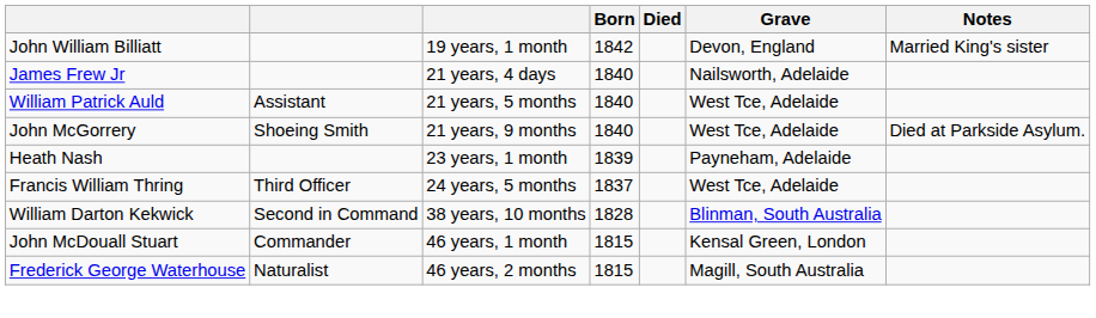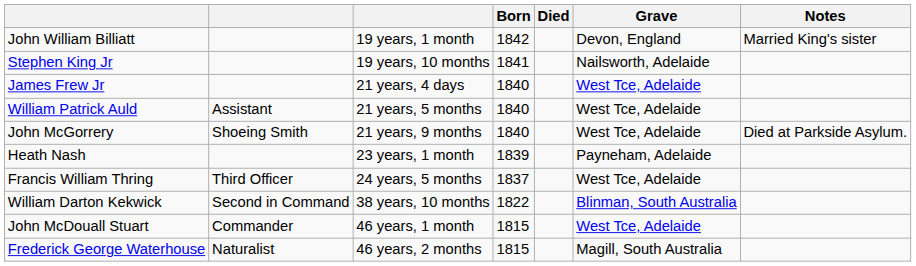 <table class=wikitable>
 <tr>
 <th></th>
 <th></th>
 <th></th>
 <th>Born</th>
 <th>Died</th>
 <th>Grave</th>
 <th>Notes</th>
 </tr>
 <tr>
 <td>John William Billiatt</td>
 <td></td>
 <td>19 years, 1 month</td>
 <td>1842</td>
 <td></td>
 <td>Devon, England</td>
 <td>Married King's sister</td>
 </tr>
 <tr>
+<td><a href='#'>Stephen King Jr</a></td>
+<td></td>
+<td>19 years, 10 months</td>
+<td>1841</td>
+<td></td>
+<td>Nailsworth, Adelaide</td>
+<td></td>
+</tr>
+<tr>
 <td><a href='#'>James Frew Jr</a></td>
 <td></td>
 <td>21 years, 4 days</td>
 <td>1840</td>
 <td></td>
-<td>Nailsworth, Adelaide</td>
+<td><a href='#'>West Tce, Adelaide</a></td>
 <td></td>
 </tr>
 <tr>
 <td><a href='#'>William Patrick Auld</a></td>
 <td>Assistant</td>
 <td>21 years, 5 months</td>
 <td>1840</td>
 <td></td>
 <td>West Tce, Adelaide</td>
 <td></td>
 </tr>
 <tr>
 <td>John McGorrery</td>
 <td>Shoeing Smith</td>
 <td>21 years, 9 months</td>
 <td>1840</td>
 <td></td>
 <td>West Tce, Adelaide</td>
 <td>Died at Parkside Asylum.</td>
 </tr>
 <tr>
 <td>Heath Nash</td>
 <td></td>
 <td>23 years, 1 month</td>
 <td>1839</td>
 <td></td>
 <td>Payneham, Adelaide</td>
 <td></td>
 </tr>
 <tr>
 <td>Francis William Thring</td>
 <td>Third Officer</td>
 <td>24 years, 5 months</td>
 <td>1837</td>
 <td></td>
 <td>West Tce, Adelaide</td>
 <td></td>
 </tr>
 <tr>
 <td>William Darton Kekwick</td>
 <td>Second in Command</td>
 <td>38 years, 10 months</td>
-<td>1828</td>
+<td>1822</td>
 <td></td>
 <td><a href='#'>Blinman, South Australia</a></td>
 <td></td>
 </tr>
 <tr>
 <td>John McDouall Stuart</td>
 <td>Commander</td>
 <td>46 years, 1 month</td>
 <td>1815</td>
 <td></td>
-<td>Kensal Green, London</td>
+<td><a href='#'>West Tce, Adelaide</a></td>
 <td></td>
 </tr>
 <tr Born in Scotland>
 <td><a href='#'>Frederick George Waterhouse</a></td>
 <td>Naturalist</td>
 <td>46 years, 2 months</td>
 <td>1815</td>
 <td></td>
 <td>Magill, South Australia</td>
 <td></td>
 </tr>
 </table>
